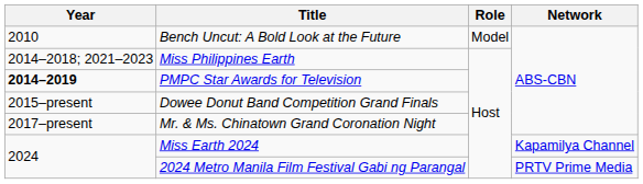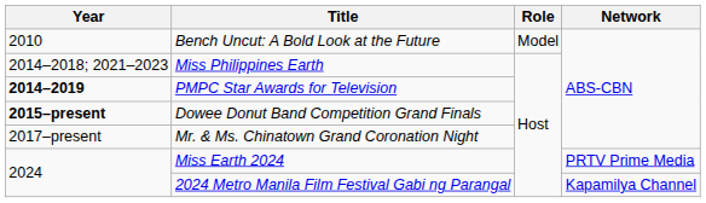 <table class="wikitable sortable">
 <tr>
 <th>Year</th>
 <th>Title</th>
 <th>Role</th>
 <th>Network</th>
 </tr>
 <tr>
 <td>2010</td>
 <td><em>Bench Uncut: A Bold Look at the Future</em></td>
 <td>Model</td>
 <td rowspan=5><a href='#'>ABS-CBN</a></td>
 </tr>
 <tr>
 <td>2014–2018; 2021–2023</td>
 <td><em><a href='#'>Miss Philippines Earth</a></em></td>
 <td rowspan=6>Host</td>
 </tr>
 <tr>
 <td><strong>2014–2019</strong></td>
 <td><em><a href='#'>PMPC Star Awards for Television</a></em></td>
 </tr>
 <tr>
-<td>2015–present</td>
+<td><strong>2015–present</strong></td>
 <td><em>Dowee Donut Band Competition Grand Finals</em></td>
 </tr>
 <tr>
 <td>2017–present</td>
 <td><em>Mr. & Ms. Chinatown Grand Coronation Night</em></td>
 </tr>
 <tr>
 <td rowspan=2>2024</td>
 <td><em><a href='#'>Miss Earth 2024</a></em></td>
-<td><a href='#'>Kapamilya Channel</a></td>
+<td><a href='#'>PRTV Prime Media</a></td>
 </tr>
 <tr>
 <td><em><a href='#'>2024 Metro Manila Film Festival Gabi ng Parangal</a></em></td>
-<td><a href='#'>PRTV Prime Media</a></td>
+<td><a href='#'>Kapamilya Channel</a></td>
 </tr>
 </table>
